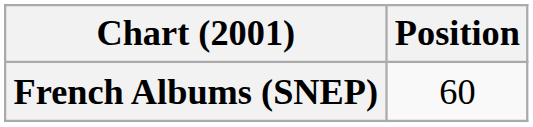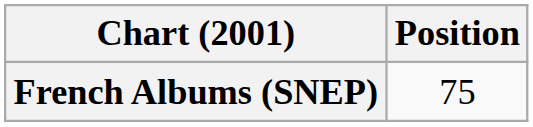 <table class="wikitable plainrowheaders" style="text-align:center">
 <tr>
 <th scope="col">Chart (2001)</th>
 <th scope="col">Position</th>
 </tr>
 <tr>
 <th scope="row">French Albums (SNEP)</th>
-<td>60</td>
+<td>75</td>
 </tr>
 </table>
